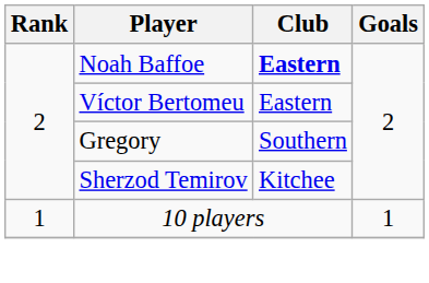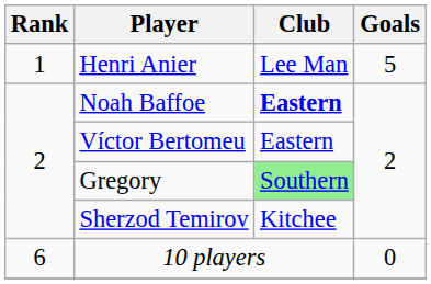 <table class="wikitable" style="text-align:center">
 <tr>
 <th>Rank</th>
 <th>Player</th>
 <th>Club</th>
 <th>Goals</th>
+</tr>
+<tr>
+<td>1</td>
+<td align="left"> <a href='#'>Henri Anier</a></td>
+<td align="left"><a href='#'>Lee Man</a></td>
+<td>5</td>
 </tr>
 <tr>
 <td rowspan="4">2</td>
 <td align="left"> <a href='#'>Noah Baffoe</a></td>
 <td align="left"><strong><a href='#'>Eastern</a></strong></td>
 <td rowspan="4">2</td>
 </tr>
 <tr>
 <td align="left"> <a href='#'>Víctor Bertomeu</a></td>
 <td align="left"><a href='#'>Eastern</a></td>
 </tr>
 <tr>
 <td align="left"> Gregory</td>
-<td align="left"><a href='#'>Southern</a></td>
+<td align="left" style="background: lightgreen;"><a href='#'>Southern</a></td>
 </tr>
 <tr>
 <td align="left"> <a href='#'>Sherzod Temirov</a></td>
 <td align="left"><a href='#'>Kitchee</a></td>
 </tr>
 <tr>
-<td>1</td>
+<td>6</td>
 <td colspan="2"><em>10 players</em></td>
-<td>1</td>
+<td>0</td>
 </tr>
 <tr>
 </tr>
 </table>
